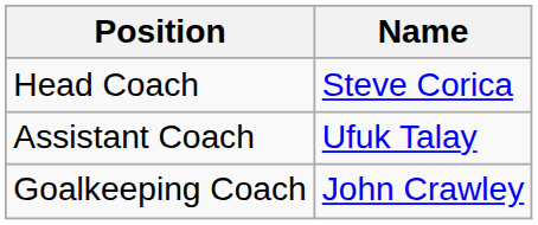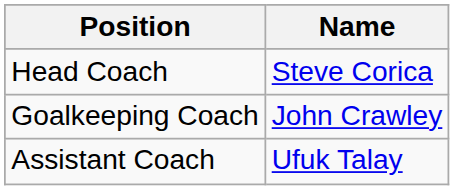 <table class="wikitable">
 <tr>
 <th>Position</th>
 <th>Name</th>
 </tr>
 <tr>
 <td>Head Coach</td>
 <td> <a href='#'>Steve Corica</a></td>
 </tr>
 <tr>
+<td>Goalkeeping Coach</td>
+<td> <a href='#'>John Crawley</a></td>
+</tr>
+<tr>
 <td>Assistant Coach</td>
 <td> <a href='#'>Ufuk Talay</a></td>
 </tr>
-<tr>
-<td>Goalkeeping Coach</td>
-<td> <a href='#'>John Crawley</a></td>
-</tr>
 </table>
